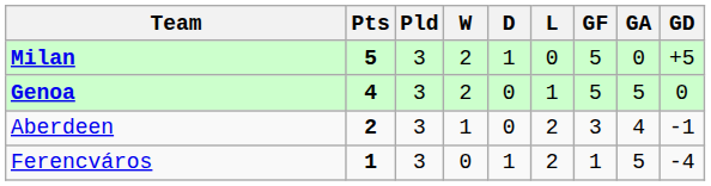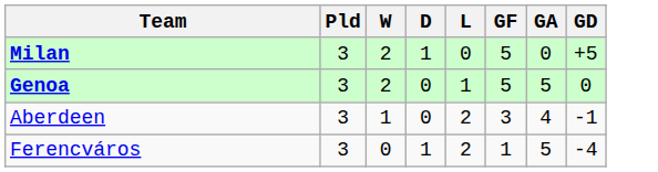 <table class="wikitable" style="text-align:center;">
 <tr>
 <th width=200>Team</th>
-<th width=20>Pts</th>
 <th width=20>Pld</th>
 <th width=20>W</th>
 <th width=20>D</th>
 <th width=20>L</th>
 <th width=20>GF</th>
 <th width=20>GA</th>
 <th width=20>GD</th>
 </tr>
 <tr style="background:#ccffcc">
 <td style="text-align:left"><strong> <a href='#'>Milan</a></strong></td>
-<td><strong>5</strong></td>
 <td>3</td>
 <td>2</td>
 <td>1</td>
 <td>0</td>
 <td>5</td>
 <td>0</td>
 <td>+5</td>
 </tr>
 <tr style="background:#ccffcc">
 <td style="text-align:left"><strong> <a href='#'>Genoa</a></strong></td>
-<td><strong>4</strong></td>
 <td>3</td>
 <td>2</td>
 <td>0</td>
 <td>1</td>
 <td>5</td>
 <td>5</td>
 <td>0</td>
 </tr>
 <tr>
 <td style="text-align:left"> <a href='#'>Aberdeen</a></td>
-<td><strong>2</strong></td>
 <td>3</td>
 <td>1</td>
 <td>0</td>
 <td>2</td>
 <td>3</td>
 <td>4</td>
 <td>-1</td>
 </tr>
 <tr>
 <td style="text-align:left"> <a href='#'>Ferencváros</a></td>
-<td><strong>1</strong></td>
 <td>3</td>
 <td>0</td>
 <td>1</td>
 <td>2</td>
 <td>1</td>
 <td>5</td>
 <td>-4</td>
 </tr>
 </table>
